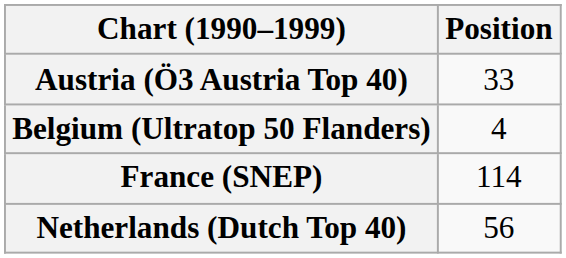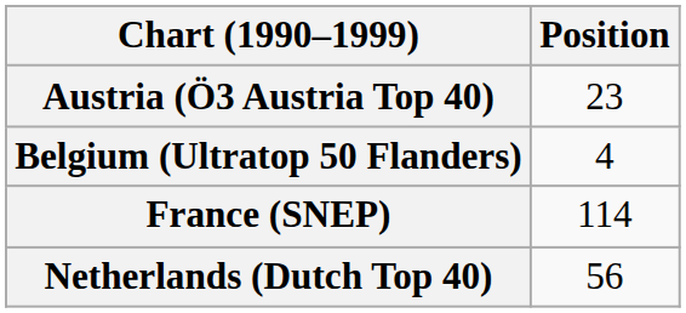 <table class="wikitable sortable plainrowheaders">
 <tr>
 <th scope="col">Chart (1990–1999)</th>
 <th scope="col">Position</th>
 </tr>
 <tr>
 <th scope="row">Austria (Ö3 Austria Top 40)</th>
-<td align="center">33</td>
+<td align="center">23</td>
 </tr>
 <tr>
 <th scope="row">Belgium (Ultratop 50 Flanders)</th>
 <td style="text-align:center;">4</td>
 </tr>
 <tr>
 <th scope="row">France (SNEP)</th>
 <td align="center">114</td>
 </tr>
 <tr>
 <th scope="row">Netherlands (Dutch Top 40)</th>
 <td align="center">56</td>
 </tr>
 </table>
